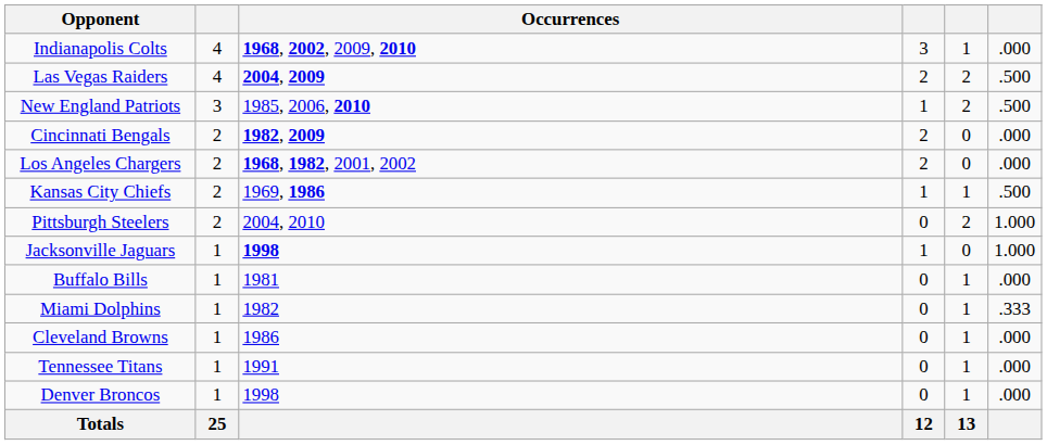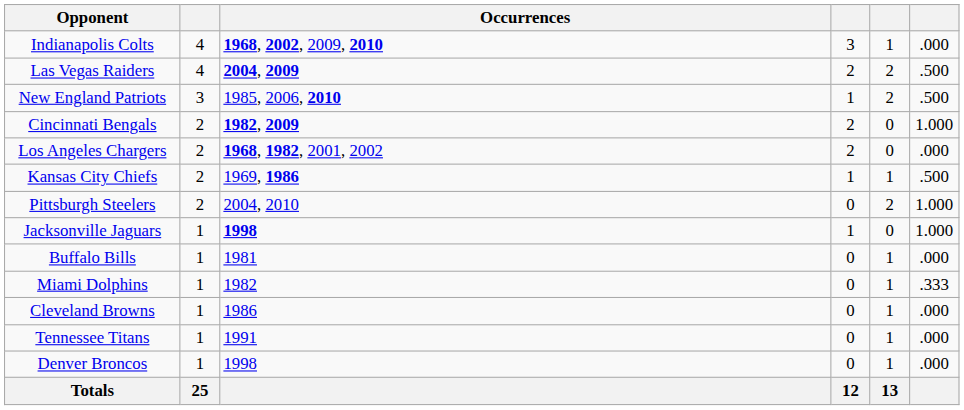 <table class="wikitable sortable" style="text-align: center; width: 72%;">
 <tr>
 <th width="160">Opponent</th>
 <th width="30"></th>
 <th>Occurrences</th>
 <th width="30"></th>
 <th width="30"></th>
 <th width="40"></th>
 </tr>
 <tr>
 <td><a href='#'>Indianapolis Colts</a></td>
 <td>4</td>
 <td align=left><strong><a href='#'>1968</a></strong>, <strong><a href='#'>2002</a></strong>, <a href='#'>2009</a>, <strong><a href='#'>2010</a></strong></td>
 <td>3</td>
 <td>1</td>
 <td>.000</td>
 </tr>
 <tr>
 <td><a href='#'>Las Vegas Raiders</a></td>
 <td>4</td>
 <td align=left><strong><a href='#'>2004</a></strong>,  <strong><a href='#'>2009</a></strong></td>
 <td>2</td>
 <td>2</td>
 <td>.500</td>
 </tr>
 <tr>
 <td><a href='#'>New England Patriots</a></td>
 <td>3</td>
 <td align=left><a href='#'>1985</a>, <a href='#'>2006</a>,  <strong><a href='#'>2010</a></strong></td>
 <td>1</td>
 <td>2</td>
 <td>.500</td>
 </tr>
 <tr>
 <td><a href='#'>Cincinnati Bengals</a></td>
 <td>2</td>
 <td align=left><strong><a href='#'>1982</a></strong>,  <strong><a href='#'>2009</a></strong></td>
 <td>2</td>
 <td>0</td>
-<td>.000</td>
+<td>1.000</td>
 </tr>
 <tr>
 <td><a href='#'>Los Angeles Chargers</a></td>
 <td>2</td>
 <td align=left><strong><a href='#'>1968</a></strong>, <strong><a href='#'>1982</a></strong>, <a href='#'>2001</a>, <a href='#'>2002</a></td>
 <td>2</td>
 <td>0</td>
 <td>.000</td>
 </tr>
 <tr>
 <td><a href='#'>Kansas City Chiefs</a></td>
 <td>2</td>
 <td align=left><a href='#'>1969</a>, <strong><a href='#'>1986</a></strong></td>
 <td>1</td>
 <td>1</td>
 <td>.500</td>
 </tr>
 <tr>
 <td><a href='#'>Pittsburgh Steelers</a></td>
 <td>2</td>
 <td align=left><a href='#'>2004</a>,  <a href='#'>2010</a></td>
 <td>0</td>
 <td>2</td>
 <td>1.000</td>
 </tr>
 <tr>
 <td><a href='#'>Jacksonville Jaguars</a></td>
 <td>1</td>
 <td align=left><strong><a href='#'>1998</a></strong></td>
 <td>1</td>
 <td>0</td>
 <td>1.000</td>
 </tr>
 <tr>
 <td><a href='#'>Buffalo Bills</a></td>
 <td>1</td>
 <td align=left><a href='#'>1981</a></td>
 <td>0</td>
 <td>1</td>
 <td>.000</td>
 </tr>
 <tr>
 <td><a href='#'>Miami Dolphins</a></td>
 <td>1</td>
 <td align=left><a href='#'>1982</a></td>
 <td>0</td>
 <td>1</td>
 <td>.333</td>
 </tr>
 <tr>
 <td><a href='#'>Cleveland Browns</a></td>
 <td>1</td>
 <td align=left><a href='#'>1986</a></td>
 <td>0</td>
 <td>1</td>
 <td>.000</td>
 </tr>
 <tr>
 <td><a href='#'>Tennessee Titans</a></td>
 <td>1</td>
 <td align=left><a href='#'>1991</a></td>
 <td>0</td>
 <td>1</td>
 <td>.000</td>
 </tr>
 <tr>
 <td><a href='#'>Denver Broncos</a></td>
 <td>1</td>
 <td align=left><a href='#'>1998</a></td>
 <td>0</td>
 <td>1</td>
 <td>.000</td>
 </tr>
 <tr>
 <th>Totals</th>
 <th>25</th>
 <th></th>
 <th>12</th>
 <th>13</th>
 <th></th>
 </tr>
 </table>
